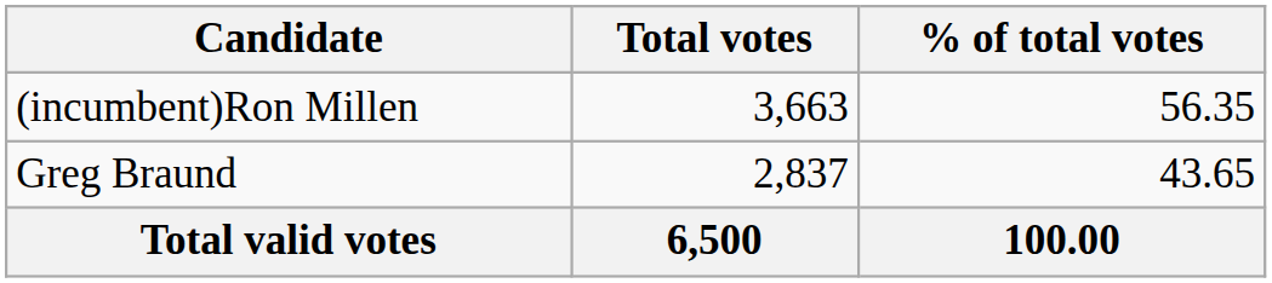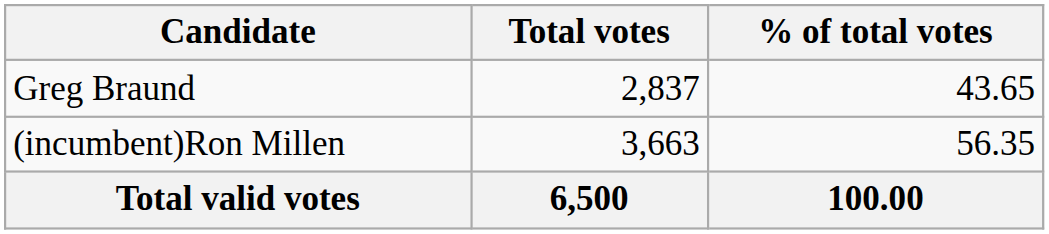 <table style="width:475px;" class="wikitable">
 <tr bgcolor="#EEEEEE">
 <th align="left">Candidate</th>
 <th align="right">Total votes</th>
 <th align="right">% of total votes</th>
 </tr>
 <tr>
+<td align="left">Greg Braund</td>
+<td align="right">2,837</td>
+<td align="right">43.65</td>
+</tr>
+<tr>
 <td align="left">(incumbent)Ron Millen</td>
 <td align="right">3,663</td>
 <td align="right">56.35</td>
-</tr>
-<tr>
-<td align="left">Greg Braund</td>
-<td align="right">2,837</td>
-<td align="right">43.65</td>
 </tr>
 <tr bgcolor="#EEEEEE">
 <th align="left">Total valid votes</th>
 <th align="right"><strong>6,500</strong></th>
 <th align="right"><strong>100.00</strong></th>
 </tr>
 </table>
